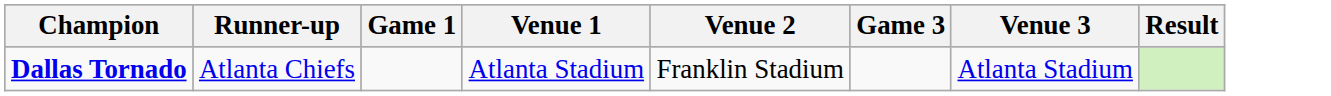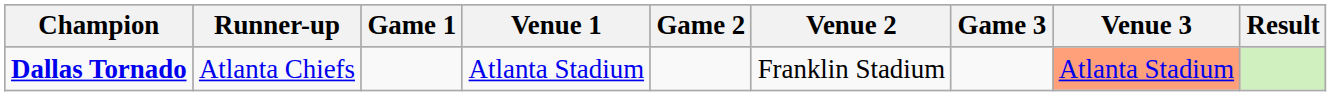 <table class="wikitable">
 <tr>
 <th>Champion</th>
 <th>Runner-up</th>
 <th>Game 1</th>
 <th>Venue 1</th>
+<th>Game 2</th>
 <th>Venue 2</th>
 <th>Game 3</th>
 <th>Venue 3</th>
 <th>Result</th>
 </tr>
 <tr>
 <td><strong><a href='#'>Dallas Tornado</a></strong></td>
 <td><a href='#'>Atlanta Chiefs</a></td>
 <td></td>
 <td><a href='#'>Atlanta Stadium</a></td>
+<td></td>
 <td>Franklin Stadium</td>
 <td></td>
-<td><a href='#'>Atlanta Stadium</a></td>
+<td style="background: lightsalmon;"><a href='#'>Atlanta Stadium</a></td>
 <td style="background-color:#D0F0C0"></td>
 </tr>
 </table>
